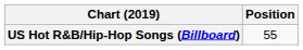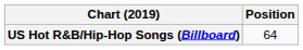 <table class="wikitable plainrowheaders" style="text-align:center">
 <tr>
 <th scope="col">Chart (2019)</th>
 <th scope="col">Position</th>
 </tr>
 <tr>
 <th scope="row">US Hot R&B/Hip-Hop Songs (<em><a href='#'>Billboard</a></em>)</th>
-<td>55</td>
+<td>64</td>
 </tr>
 </table>
